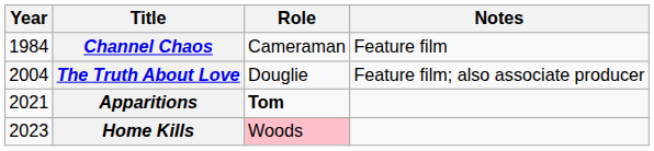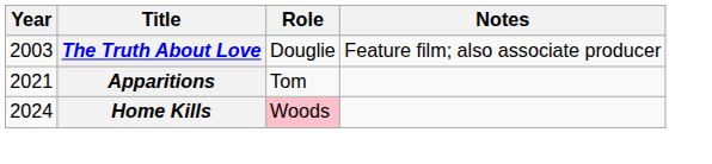 <table class="wikitable sortable plainrowheaders">
 <tr>
 <th scope="col">Year</th>
 <th scope="col">Title</th>
 <th scope="col">Role</th>
 <th scope="col" class="unsortable">Notes</th>
 </tr>
 <tr>
-<td>1984</td>
-<th scope="row"><em><a href='#'>Channel Chaos</a></em></th>
-<td>Cameraman</td>
-<td>Feature film</td>
-</tr>
-<tr>
-<td>2004</td>
+<td>2003</td>
 <th scope="row"><em><a href='#'>The Truth About Love</a></em></th>
 <td>Douglie</td>
 <td>Feature film; also associate producer</td>
 </tr>
 <tr>
 <td>2021</td>
 <th scope="row"><em>Apparitions</em></th>
-<td><strong>Tom</strong></td>
+<td>Tom</td>
 <td></td>
 </tr>
 <tr>
-<td>2023</td>
+<td>2024</td>
 <th scope="row"><em>Home Kills</em></th>
 <td style="background: pink;">Woods</td>
 <td></td>
 </tr>
 </table>
